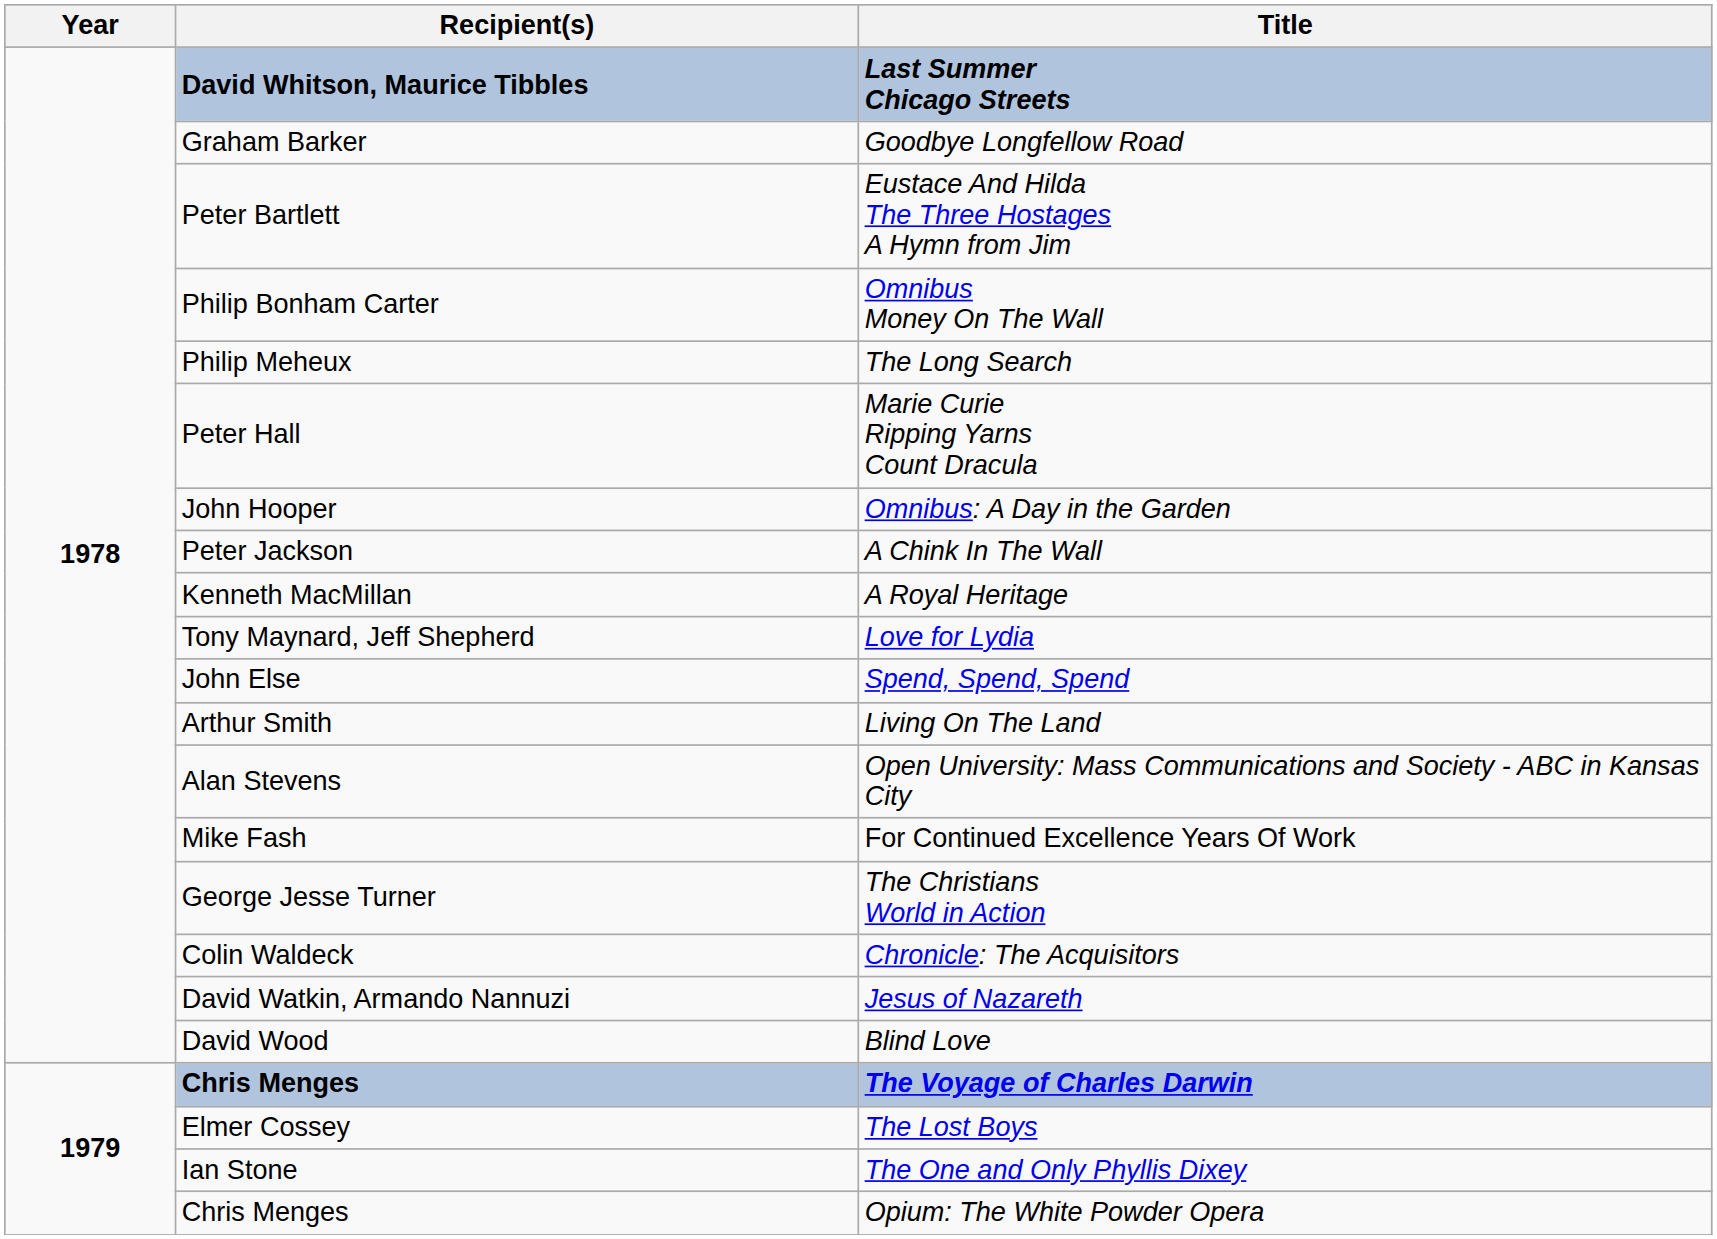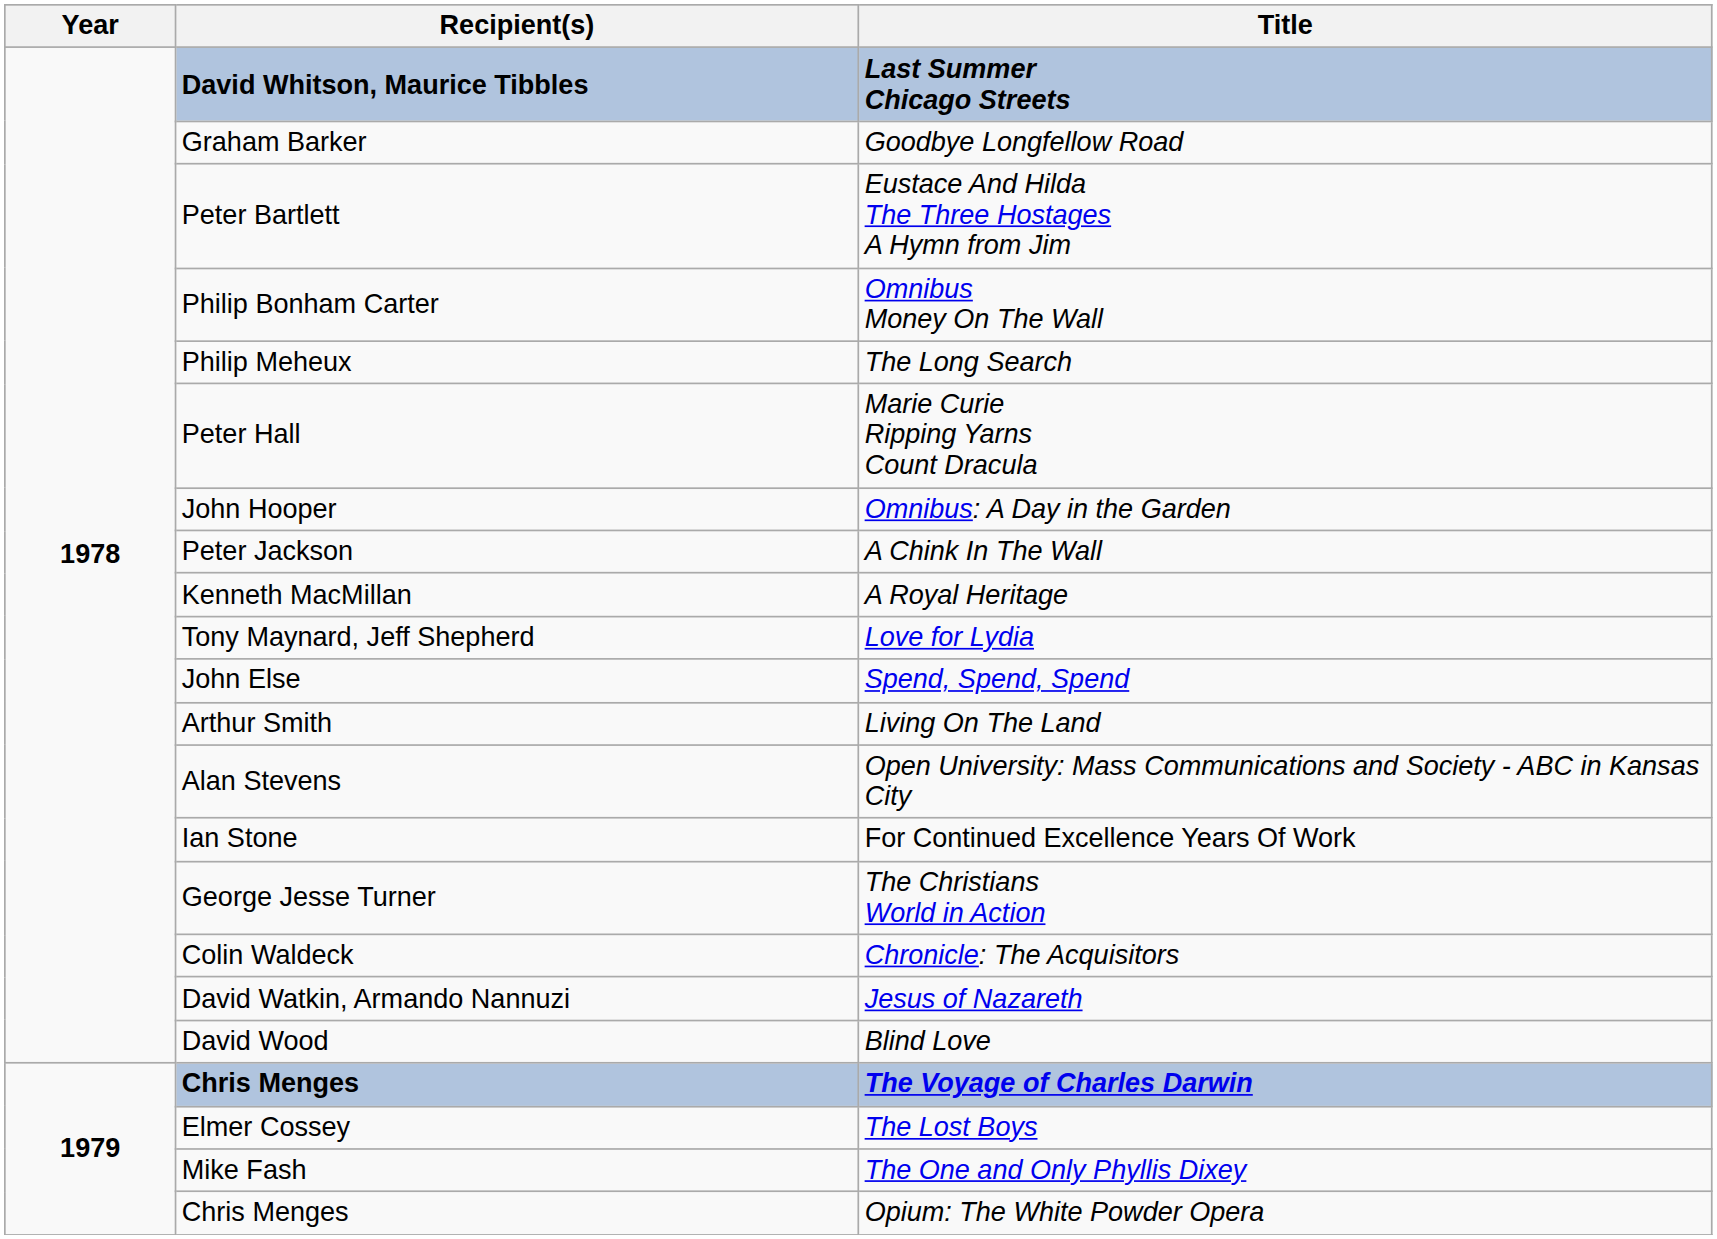 <table class="wikitable" width="80%">
 <tr>
 <th width=5%>Year</th>
 <th width=20%><strong>Recipient(s)</strong></th>
 <th width=25%><strong>Title</strong></th>
 </tr>
 <tr>
 <td rowspan="18" style="text-align:center;"><strong>1978</strong></td>
 <td style="background:#B0C4DE;"><strong>David Whitson, Maurice Tibbles</strong></td>
 <td style="background:#B0C4DE;"><strong><em>Last Summer<br>Chicago Streets</em></strong></td>
 </tr>
 <tr>
 <td>Graham Barker</td>
 <td><em>Goodbye Longfellow Road</em></td>
 </tr>
 <tr>
 <td>Peter Bartlett</td>
 <td><em>Eustace And Hilda<br><a href='#'>The Three Hostages</a><br>A Hymn from Jim</em></td>
 </tr>
 <tr>
 <td>Philip Bonham Carter</td>
 <td><em><a href='#'>Omnibus</a><br>Money On The Wall</em></td>
 </tr>
 <tr>
 <td>Philip Meheux</td>
 <td><em>The Long Search</em></td>
 </tr>
 <tr>
 <td>Peter Hall</td>
 <td><em>Marie Curie<br>Ripping Yarns<br>Count Dracula</em></td>
 </tr>
 <tr>
 <td>John Hooper</td>
 <td><em><a href='#'>Omnibus</a>: A Day in the Garden</em></td>
 </tr>
 <tr>
 <td>Peter Jackson</td>
 <td><em>A Chink In The Wall</em></td>
 </tr>
 <tr>
 <td>Kenneth MacMillan</td>
 <td><em>A Royal Heritage</em></td>
 </tr>
 <tr>
 <td>Tony Maynard, Jeff Shepherd</td>
 <td><em><a href='#'>Love for Lydia</a></em></td>
 </tr>
 <tr>
 <td>John Else</td>
 <td><em><a href='#'>Spend, Spend, Spend</a></em></td>
 </tr>
 <tr>
 <td>Arthur Smith</td>
 <td><em>Living On The Land</em></td>
 </tr>
 <tr>
 <td>Alan Stevens</td>
 <td><em>Open University: Mass Communications and Society - ABC in Kansas City</em></td>
 </tr>
 <tr>
-<td>Mike Fash</td>
+<td>Ian Stone</td>
 <td>For Continued Excellence Years Of Work</td>
 </tr>
 <tr>
 <td>George Jesse Turner</td>
 <td><em>The Christians<br><a href='#'>World in Action</a></em></td>
 </tr>
 <tr>
 <td>Colin Waldeck</td>
 <td><em><a href='#'>Chronicle</a>: The Acquisitors</em></td>
 </tr>
 <tr>
 <td>David Watkin, Armando Nannuzi</td>
 <td><em><a href='#'>Jesus of Nazareth</a></em></td>
 </tr>
 <tr>
 <td>David Wood</td>
 <td><em>Blind Love</em></td>
 </tr>
 <tr>
 <td rowspan="4" style="text-align:center;"><strong>1979</strong></td>
 <td style="background:#B0C4DE;"><strong>Chris Menges</strong></td>
 <td style="background:#B0C4DE;"><strong><em><a href='#'>The Voyage of Charles Darwin</a></em></strong></td>
 </tr>
 <tr>
 <td>Elmer Cossey</td>
 <td><em><a href='#'>The Lost Boys</a></em></td>
 </tr>
 <tr>
-<td>Ian Stone</td>
+<td>Mike Fash</td>
 <td><em><a href='#'>The One and Only Phyllis Dixey</a></em></td>
 </tr>
 <tr>
 <td>Chris Menges</td>
 <td><em>Opium: The White Powder Opera</em></td>
 </tr>
 <tr>
 </tr>
 </table>
